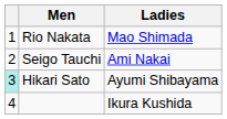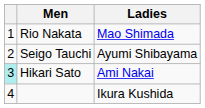 <table class="wikitable">
 <tr>
 <th></th>
 <th>Men</th>
 <th>Ladies</th>
 </tr>
 <tr>
 <td align=center>1</td>
 <td>Rio Nakata</td>
 <td><a href='#'>Mao Shimada</a></td>
 </tr>
 <tr>
 <td align=center>2</td>
 <td>Seigo Tauchi</td>
-<td><a href='#'>Ami Nakai</a></td>
+<td>Ayumi Shibayama</td>
 </tr>
 <tr>
 <td align=center style="background: paleturquoise;">3</td>
 <td>Hikari Sato</td>
-<td>Ayumi Shibayama</td>
+<td><a href='#'>Ami Nakai</a></td>
 </tr>
 <tr>
 <td align=center>4</td>
 <td></td>
 <td>Ikura Kushida</td>
 </tr>
 </table>
